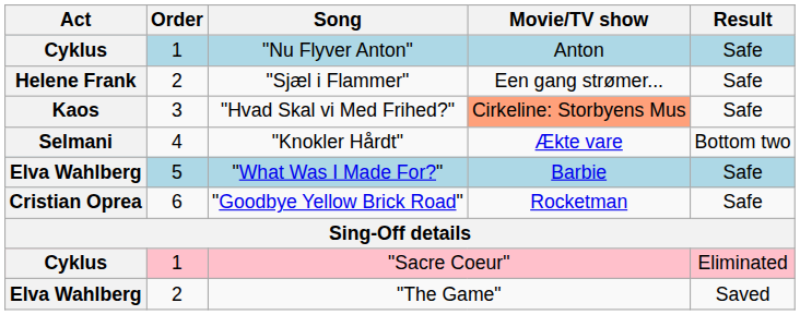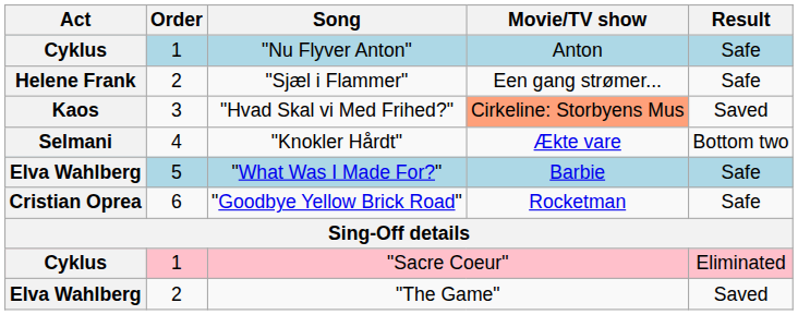 <table class="wikitable plainrowheaders" style="text-align:center;">
 <tr>
 <th scope="col">Act</th>
 <th scope="col">Order</th>
 <th scope="col">Song</th>
 <th scope="col">Movie/TV show</th>
 <th scope="col">Result</th>
 </tr>
 <tr style="background:lightblue">
 <th scope=row>Cyklus</th>
 <td>1</td>
 <td>"Nu Flyver Anton"</td>
 <td>Anton</td>
 <td>Safe</td>
 </tr>
 <tr>
 <th scope=row>Helene Frank</th>
 <td>2</td>
 <td>"Sjæl i Flammer"</td>
 <td>Een gang strømer...</td>
 <td>Safe</td>
 </tr>
 <tr>
 <th scope=row>Kaos</th>
 <td>3</td>
 <td>"Hvad Skal vi Med Frihed?"</td>
 <td style="background: lightsalmon;">Cirkeline: Storbyens Mus</td>
-<td>Safe</td>
+<td>Saved</td>
 </tr>
 <tr>
 <th scope=row>Selmani</th>
 <td>4</td>
 <td>"Knokler Hårdt"</td>
 <td><a href='#'>Ækte vare</a></td>
 <td>Bottom two</td>
 </tr>
 <tr style="background:lightblue">
 <th scope=row>Elva Wahlberg</th>
 <td>5</td>
 <td>"<a href='#'>What Was I Made For?</a>"</td>
 <td><a href='#'>Barbie</a></td>
 <td>Safe</td>
 </tr>
 <tr>
 <th scope=row>Cristian Oprea</th>
 <td>6</td>
 <td>"<a href='#'>Goodbye Yellow Brick Road</a>"</td>
 <td><a href='#'>Rocketman</a></td>
 <td>Safe</td>
 </tr>
 <tr>
 <th colspan="5">Sing-Off details</th>
 </tr>
 <tr style="background:pink">
 <th scope="row">Cyklus</th>
 <td>1</td>
 <td colspan="2">"Sacre Coeur"</td>
 <td>Eliminated</td>
 </tr>
 <tr>
 <th scope="row">Elva Wahlberg</th>
 <td>2</td>
 <td colspan="2">"The Game"</td>
 <td>Saved</td>
 </tr>
 </table>
